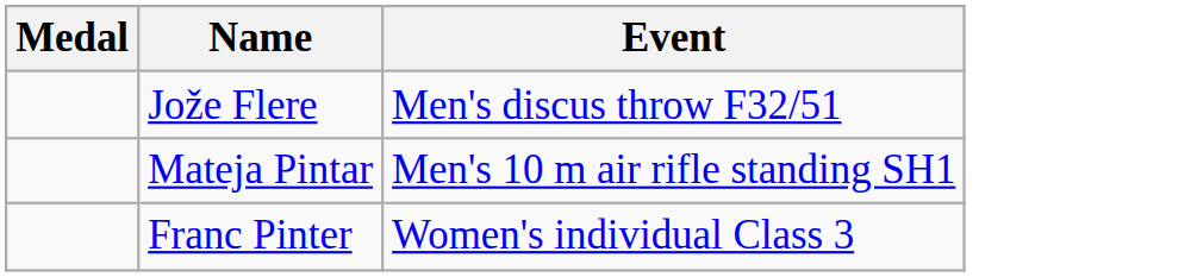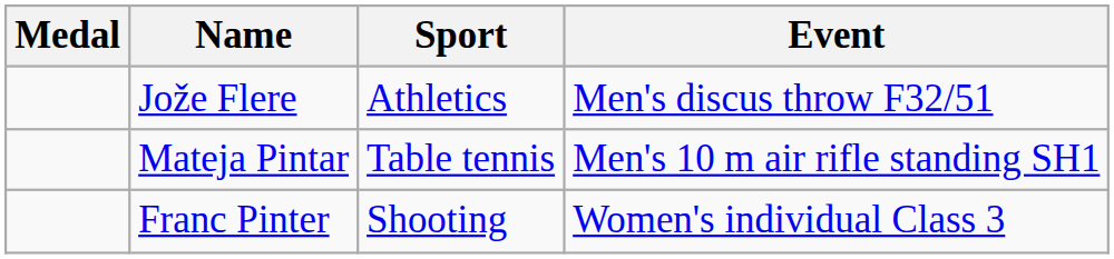 <table class="wikitable">
 <tr>
 <th>Medal</th>
 <th>Name</th>
+<th>Sport</th>
 <th>Event</th>
 </tr>
 <tr>
 <td></td>
 <td><a href='#'>Jože Flere</a></td>
+<td><a href='#'>Athletics</a></td>
 <td><a href='#'>Men's discus throw F32/51</a></td>
 </tr>
 <tr>
 <td></td>
 <td><a href='#'>Mateja Pintar</a></td>
+<td><a href='#'>Table tennis</a></td>
 <td><a href='#'>Men's 10 m air rifle standing SH1</a></td>
 </tr>
 <tr>
 <td></td>
 <td><a href='#'>Franc Pinter</a></td>
+<td><a href='#'>Shooting</a></td>
 <td><a href='#'>Women's individual Class 3</a></td>
 </tr>
 </table>
